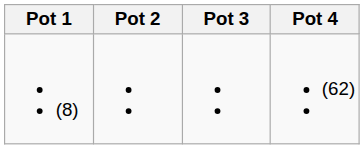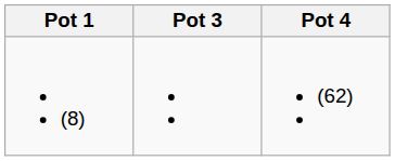 <table class="wikitable">
 <tr>
 <th style="width:25%">Pot 1</th>
-<th style="width:25%">Pot 2</th>
 <th style="width:25%">Pot 3</th>
 <th style="width:25%">Pot 4</th>
 </tr>
 <tr>
 <td valign=top><br><ul><li></li><li> (8) </li></ul></td>
 <td valign=top><br><ul><li></li><li></li></ul></td>
-<td valign=top><br><ul><li></li><li></li></ul></td>
 <td valign=top><br><ul><li> (62)</li><li></li></ul></td>
 </tr>
 </table>
